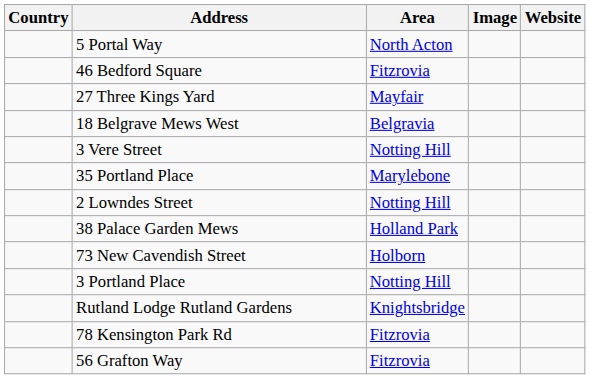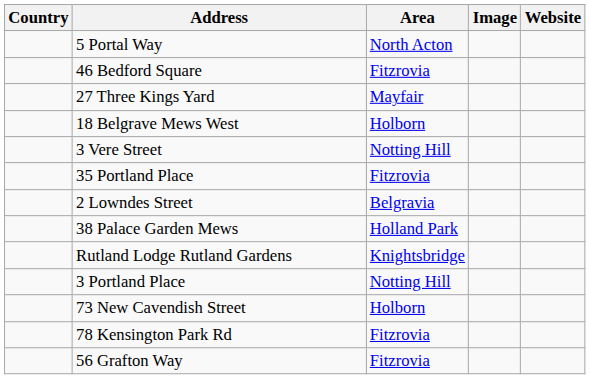 <table class="wikitable sortable">
 <tr>
 <th>Country</th>
 <th width=275px>Address</th>
 <th>Area</th>
 <th>Image</th>
 <th>Website</th>
 </tr>
 <tr>
 <td></td>
 <td>5 Portal Way</td>
 <td><a href='#'>North Acton</a></td>
 <td></td>
 <td></td>
 </tr>
 <tr>
 <td></td>
 <td>46 Bedford Square</td>
 <td><a href='#'>Fitzrovia</a></td>
 <td></td>
 <td></td>
 </tr>
 <tr>
 <td></td>
 <td>27 Three Kings Yard</td>
 <td><a href='#'>Mayfair</a></td>
 <td></td>
 <td></td>
 </tr>
 <tr>
 <td></td>
 <td>18 Belgrave Mews West</td>
-<td><a href='#'>Belgravia</a></td>
+<td><a href='#'>Holborn</a></td>
 <td></td>
 <td></td>
 </tr>
 <tr>
 <td></td>
 <td>3 Vere Street</td>
 <td><a href='#'>Notting Hill</a></td>
 <td></td>
 <td></td>
 </tr>
 <tr>
 <td></td>
 <td>35 Portland Place</td>
-<td><a href='#'>Marylebone</a></td>
+<td><a href='#'>Fitzrovia</a></td>
 <td></td>
 <td></td>
 </tr>
 <tr>
 <td></td>
 <td>2 Lowndes Street</td>
-<td><a href='#'>Notting Hill</a></td>
+<td><a href='#'>Belgravia</a></td>
 <td></td>
 <td></td>
 </tr>
 <tr>
 <td></td>
 <td>38 Palace Garden Mews</td>
 <td><a href='#'>Holland Park</a></td>
 <td></td>
 <td></td>
 </tr>
 <tr>
 <td></td>
-<td>73 New Cavendish Street</td>
-<td><a href='#'>Holborn</a></td>
+<td>Rutland Lodge Rutland Gardens</td>
+<td><a href='#'>Knightsbridge</a></td>
 <td></td>
 <td></td>
 </tr>
 <tr>
 <td></td>
 <td>3 Portland Place</td>
 <td><a href='#'>Notting Hill</a></td>
 <td></td>
 <td></td>
 </tr>
 <tr>
 <td></td>
-<td>Rutland Lodge Rutland Gardens</td>
-<td><a href='#'>Knightsbridge</a></td>
+<td>73 New Cavendish Street</td>
+<td><a href='#'>Holborn</a></td>
 <td></td>
 <td></td>
 </tr>
 <tr>
 <td></td>
 <td>78 Kensington Park Rd</td>
 <td><a href='#'>Fitzrovia</a></td>
 <td></td>
 <td></td>
 </tr>
 <tr>
 <td></td>
 <td>56 Grafton Way</td>
 <td><a href='#'>Fitzrovia</a></td>
 <td></td>
 <td></td>
 </tr>
 </table>
